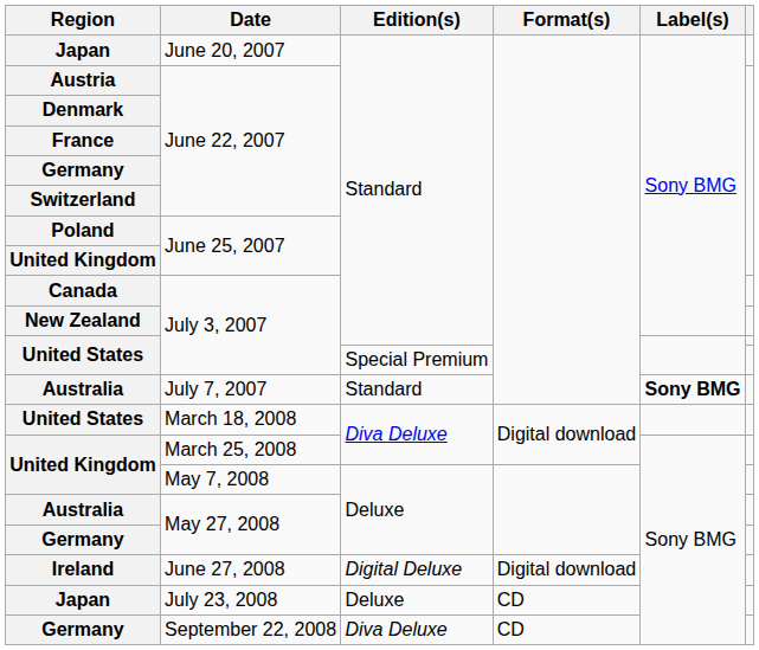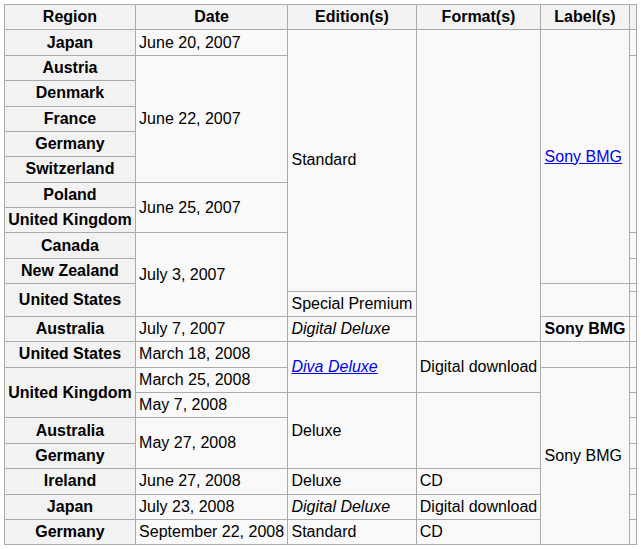 <table class="wikitable plainrowheaders">
 <tr>
 <th scope="col">Region</th>
 <th scope="col">Date</th>
 <th scope="col">Edition(s)</th>
 <th scope="col">Format(s)</th>
 <th scope="col">Label(s)</th>
 <th scope="col"></th>
 </tr>
 <tr>
 <th scope="row">Japan</th>
 <td>June 20, 2007</td>
 <td rowspan="11">Standard</td>
 <td rowspan="13"></td>
 <td rowspan="10"><a href='#'>Sony BMG</a></td>
 <td align="center"></td>
 </tr>
 <tr>
 <th scope="row">Austria</th>
 <td rowspan="5">June 22, 2007</td>
 <td align="center" rowspan="7"></td>
 </tr>
 <tr>
 <th scope="row">Denmark</th>
 </tr>
 <tr>
 <th scope="row">France</th>
 </tr>
 <tr>
 <th scope="row">Germany</th>
 </tr>
 <tr>
 <th scope="row">Switzerland</th>
 </tr>
 <tr>
 <th scope="row">Poland</th>
 <td rowspan="2">June 25, 2007</td>
 </tr>
 <tr>
 <th scope="row">United Kingdom</th>
 </tr>
 <tr>
 <th scope="row">Canada</th>
 <td rowspan="4">July 3, 2007</td>
 <td align="center"></td>
 </tr>
 <tr>
 <th scope="row">New Zealand</th>
 <td align="center"></td>
 </tr>
 <tr>
 <th scope="row" rowspan="2">United States</th>
 <td rowspan="2"></td>
 <td align="center"></td>
 </tr>
 <tr>
 <td>Special Premium</td>
 <td align="center"></td>
 </tr>
 <tr>
 <th scope="row">Australia</th>
 <td>July 7, 2007</td>
-<td>Standard</td>
+<td><em>Digital Deluxe</em></td>
 <td><strong>Sony BMG</strong></td>
 <td align="center"></td>
 </tr>
 <tr>
 <th scope="row">United States</th>
 <td>March 18, 2008</td>
 <td rowspan="2"><em><a href='#'>Diva Deluxe</a></em></td>
 <td rowspan="2">Digital download </td>
 <td></td>
 <td align="center"></td>
 </tr>
 <tr>
 <th scope="row" rowspan="2">United Kingdom</th>
 <td>March 25, 2008</td>
 <td rowspan="7">Sony BMG</td>
 <td align="center"></td>
 </tr>
 <tr>
 <td>May 7, 2008</td>
 <td rowspan="3">Deluxe</td>
 <td rowspan="3"></td>
 <td align="center"></td>
 </tr>
 <tr>
 <th scope="row">Australia</th>
 <td rowspan="2">May 27, 2008</td>
 <td align="center"></td>
 </tr>
 <tr>
 <th scope="row">Germany</th>
 <td align="center"></td>
 </tr>
 <tr>
 <th scope="row">Ireland</th>
 <td>June 27, 2008</td>
+<td>Deluxe</td>
+<td>CD</td>
+<td align="center"></td>
+</tr>
+<tr>
+<th scope="row">Japan</th>
+<td>July 23, 2008</td>
 <td><em>Digital Deluxe</em></td>
 <td>Digital download </td>
 <td align="center"></td>
 </tr>
 <tr>
-<th scope="row">Japan</th>
-<td>July 23, 2008</td>
-<td>Deluxe</td>
-<td>CD</td>
-<td align="center"></td>
-</tr>
-<tr>
 <th scope="row">Germany</th>
 <td>September 22, 2008</td>
-<td><em>Diva Deluxe</em></td>
+<td>Standard</td>
 <td>CD</td>
 <td align="center"></td>
 </tr>
 </table>
